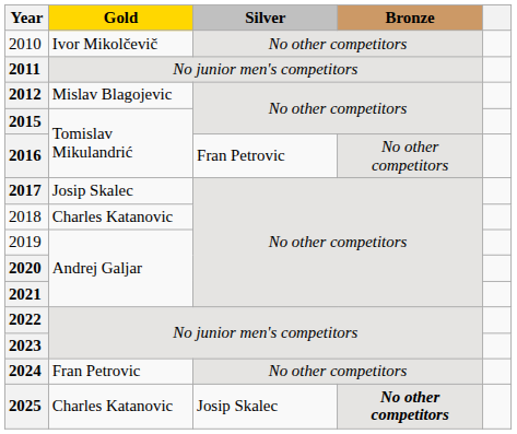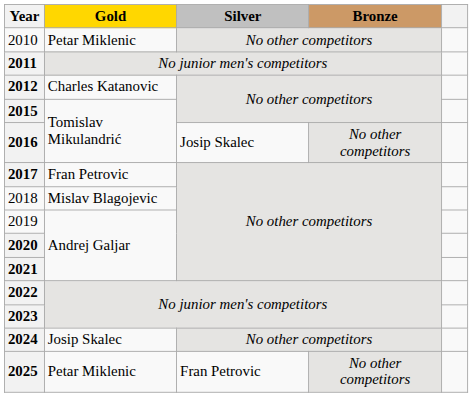 <table class="wikitable unsortable" style="text-align:left; width:80%">
 <tr>
 <th scope="col" style="text-align:center; width:5%">Year</th>
 <th scope="col" style="text-align:center; width:25%; background:gold">Gold</th>
 <th scope="col" style="text-align:center; width:25%; background:silver">Silver</th>
 <th scope="col" style="text-align:center; width:25%; background:#c96">Bronze</th>
 <th scope="col" style="text-align:center; width:5%"></th>
 </tr>
 <tr>
 <td>2010</td>
-<td>Ivor Mikolčevič</td>
+<td>Petar Miklenic</td>
 <td colspan="2" align="center" bgcolor="e5e4e2"><em>No other competitors</em></td>
 <td></td>
 </tr>
 <tr>
 <th scope="row" style="text-align:left">2011</th>
 <td colspan="3" align="center" bgcolor="e5e4e2"><em>No junior men's competitors</em></td>
 <td></td>
 </tr>
 <tr>
 <th scope="row" style="text-align:left">2012</th>
-<td>Mislav Blagojevic</td>
+<td>Charles Katanovic</td>
 <td colspan="2" rowspan="2" align="center" bgcolor="e5e4e2"><em>No other competitors</em></td>
 <td></td>
 </tr>
 <tr>
 <th scope="row" style="text-align:left">2015</th>
 <td rowspan="2">Tomislav Mikulandrić</td>
 <td></td>
 </tr>
 <tr>
 <th scope="row" style="text-align:left">2016</th>
-<td>Fran Petrovic</td>
+<td>Josip Skalec</td>
 <td align="center" bgcolor="e5e4e2"><em>No other competitors</em></td>
 <td></td>
 </tr>
 <tr>
 <th scope="row" style="text-align:left">2017</th>
-<td>Josip Skalec</td>
+<td>Fran Petrovic</td>
 <td colspan="2" rowspan="5" align="center" bgcolor="e5e4e2"><em>No other competitors</em></td>
 <td></td>
 </tr>
 <tr>
 <td>2018</td>
-<td>Charles Katanovic</td>
+<td>Mislav Blagojevic</td>
 <td></td>
 </tr>
 <tr>
 <td>2019</td>
 <td rowspan="3">Andrej Galjar</td>
 <td></td>
 </tr>
 <tr>
 <th scope="row" style="text-align:left">2020</th>
 <td></td>
 </tr>
 <tr>
 <th scope="row" style="text-align:left">2021</th>
 <td></td>
 </tr>
 <tr>
 <th scope="row" style="text-align:left">2022</th>
 <td colspan="3" rowspan="2" align="center" bgcolor="e5e4e2"><em>No junior men's competitors</em></td>
 <td></td>
 </tr>
 <tr>
 <th scope="row" style="text-align:left">2023</th>
 <td></td>
 </tr>
 <tr>
 <th scope="row" style="text-align:left">2024</th>
-<td>Fran Petrovic</td>
+<td>Josip Skalec</td>
 <td colspan="2" align="center" bgcolor="e5e4e2"><em>No other competitors</em></td>
 <td></td>
 </tr>
 <tr>
 <th scope="row" style="text-align:left">2025</th>
-<td>Charles Katanovic</td>
-<td>Josip Skalec</td>
-<td align="center" bgcolor="e5e4e2"><strong><em>No other competitors</em></strong></td>
+<td>Petar Miklenic</td>
+<td>Fran Petrovic</td>
+<td align="center" bgcolor="e5e4e2"><em>No other competitors</em></td>
 <td></td>
 </tr>
 </table>
